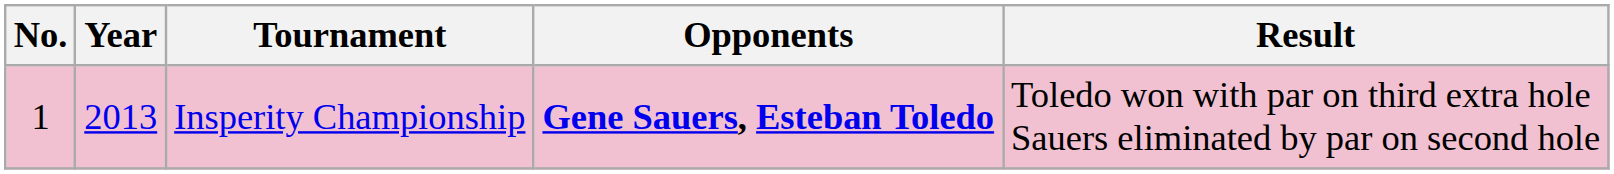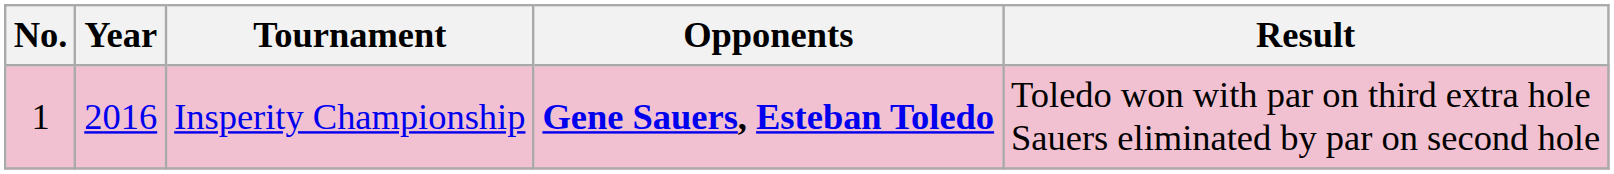 <table class="wikitable" style="font-size:95%;">
 <tr>
 <th>No.</th>
 <th>Year</th>
 <th>Tournament</th>
 <th>Opponents</th>
 <th>Result</th>
 </tr>
 <tr style="background:#F2C1D1;">
 <td align=center>1</td>
-<td><a href='#'>2013</a></td>
+<td><a href='#'>2016</a></td>
 <td><a href='#'>Insperity Championship</a></td>
 <td><strong> <a href='#'>Gene Sauers</a>,  <a href='#'>Esteban Toledo</a></strong></td>
 <td>Toledo won with par on third extra hole<br>Sauers eliminated by par on second hole</td>
 </tr>
 </table>
